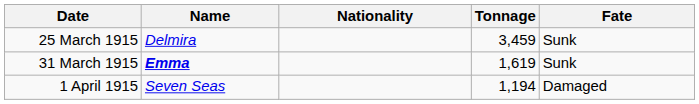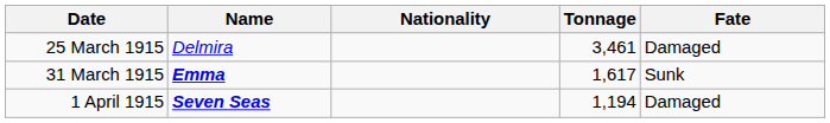 <table class="wikitable sortable">
 <tr>
 <th width="140px">Date</th>
 <th width="140px">Name</th>
 <th width="200px">Nationality</th>
 <th width="25px">Tonnage</th>
 <th width="160px">Fate</th>
 </tr>
 <tr>
 <td align="right">25 March 1915</td>
 <td align="left"><a href='#'><em>Delmira</em></a></td>
 <td align="left"></td>
-<td align="right">3,459</td>
-<td align="left">Sunk</td>
+<td align="right">3,461</td>
+<td align="left">Damaged</td>
 </tr>
 <tr>
 <td align="right">31 March 1915</td>
 <td align="left"><strong><a href='#'><em>Emma</em></a></strong></td>
 <td align="left"></td>
-<td align="right">1,619</td>
+<td align="right">1,617</td>
 <td align="left">Sunk</td>
 </tr>
 <tr>
 <td align="right">1 April 1915</td>
-<td align="left"><a href='#'><em>Seven Seas</em></a></td>
+<td align="left"><strong><a href='#'><em>Seven Seas</em></a></strong></td>
 <td align="left"></td>
 <td align="right">1,194</td>
 <td align="left">Damaged</td>
 </tr>
 </table>
